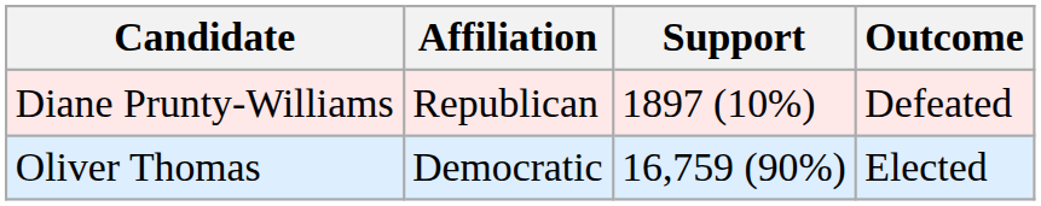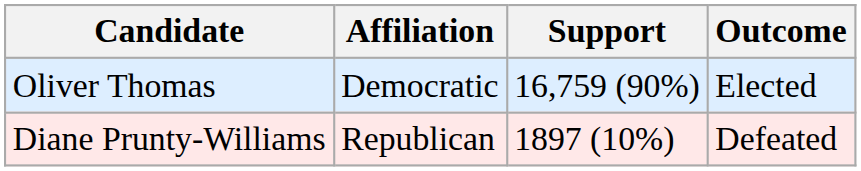 <table class="wikitable">
 <tr>
 <th>Candidate</th>
 <th>Affiliation</th>
 <th>Support</th>
 <th>Outcome</th>
 </tr>
 <tr>
+<td bgcolor=#DDEEFF>Oliver Thomas</td>
+<td bgcolor=#DDEEFF>Democratic</td>
+<td bgcolor=#DDEEFF>16,759 (90%)</td>
+<td bgcolor=#DDEEFF>Elected</td>
+</tr>
+<tr>
 <td bgcolor=#FFE8E8>Diane Prunty-Williams</td>
 <td bgcolor=#FFE8E8>Republican</td>
 <td bgcolor=#FFE8E8>1897 (10%)</td>
 <td bgcolor=#FFE8E8>Defeated</td>
 </tr>
-<tr>
-<td bgcolor=#DDEEFF>Oliver Thomas</td>
-<td bgcolor=#DDEEFF>Democratic</td>
-<td bgcolor=#DDEEFF>16,759 (90%)</td>
-<td bgcolor=#DDEEFF>Elected</td>
-</tr>
 </table>
